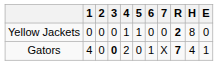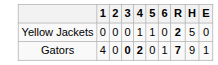 <table align = right border="2" cellpadding="4" cellspacing="0" style="margin: 1em 1em 1em 1em; background: #F9F9F9; border: 1px #aaa solid; border-collapse: collapse;">
 <tr align=center style="background: #F2F2F2;">
 <th></th>
 <th>1</th>
 <th>2</th>
 <th>3</th>
 <th>4</th>
 <th>5</th>
 <th>6</th>
-<th>7</th>
 <th>R</th>
 <th>H</th>
 <th>E</th>
 </tr>
 <tr align=center>
 <td>Yellow Jackets</td>
 <td>0</td>
 <td>0</td>
 <td>0</td>
 <td>1</td>
 <td>1</td>
 <td>0</td>
-<td>0</td>
 <td><strong>2</strong></td>
-<td>8</td>
+<td>5</td>
 <td>0</td>
 </tr>
 <tr align=center>
 <td>Gators</td>
 <td>4</td>
 <td>0</td>
 <td><strong>0</strong></td>
-<td>2</td>
+<td><strong>2</strong></td>
 <td>0</td>
 <td>1</td>
-<td>X</td>
 <td><strong>7</strong></td>
-<td>4</td>
+<td>9</td>
 <td>1</td>
 </tr>
 </table>
